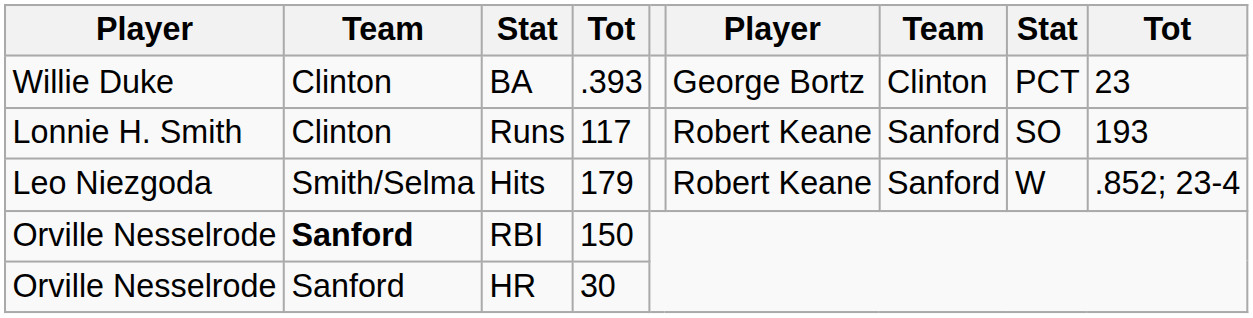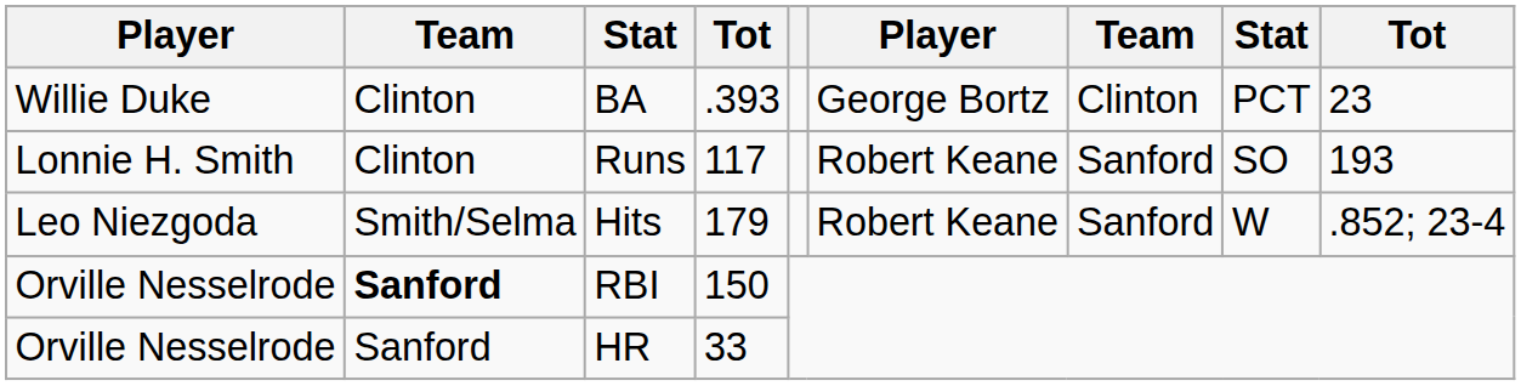 <table class="wikitable">
 <tr>
 <th>Player</th>
 <th>Team</th>
 <th>Stat</th>
 <th>Tot</th>
 <th></th>
 <th>Player</th>
 <th>Team</th>
 <th>Stat</th>
 <th>Tot</th>
 </tr>
 <tr>
 <td>Willie Duke</td>
 <td>Clinton</td>
 <td>BA</td>
 <td>.393</td>
 <td></td>
 <td>George Bortz</td>
 <td>Clinton</td>
 <td>PCT</td>
 <td>23</td>
 </tr>
 <tr>
 <td>Lonnie H. Smith</td>
 <td>Clinton</td>
 <td>Runs</td>
 <td>117</td>
 <td></td>
 <td>Robert Keane</td>
 <td>Sanford</td>
 <td>SO</td>
 <td>193</td>
 </tr>
 <tr>
 <td>Leo Niezgoda</td>
 <td>Smith/Selma</td>
 <td>Hits</td>
 <td>179</td>
 <td></td>
 <td>Robert Keane</td>
 <td>Sanford</td>
 <td>W</td>
 <td>.852; 23-4</td>
 </tr>
 <tr>
 <td>Orville Nesselrode</td>
 <td><strong>Sanford</strong></td>
 <td>RBI</td>
 <td>150</td>
 </tr>
 <tr>
 <td>Orville Nesselrode</td>
 <td>Sanford</td>
 <td>HR</td>
-<td>30</td>
+<td>33</td>
 </tr>
 </table>
